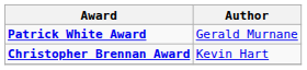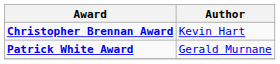 <table class="wikitable">
 <tr>
 <th>Award</th>
 <th>Author</th>
 </tr>
 <tr>
+<td><strong><a href='#'>Christopher Brennan Award</a></strong></td>
+<td><a href='#'>Kevin Hart</a></td>
+</tr>
+<tr>
 <td><strong><a href='#'>Patrick White Award</a></strong></td>
 <td><a href='#'>Gerald Murnane</a></td>
 </tr>
 <tr>
-<td><strong><a href='#'>Christopher Brennan Award</a></strong></td>
-<td><a href='#'>Kevin Hart</a></td>
-</tr>
-<tr>
 </tr>
 </table>
